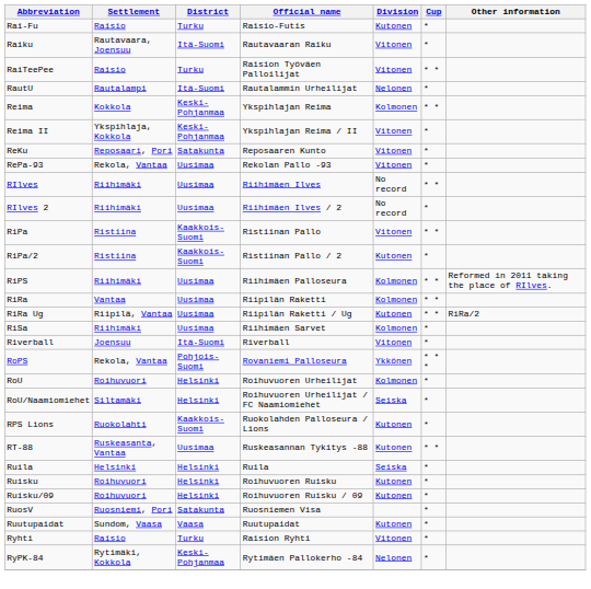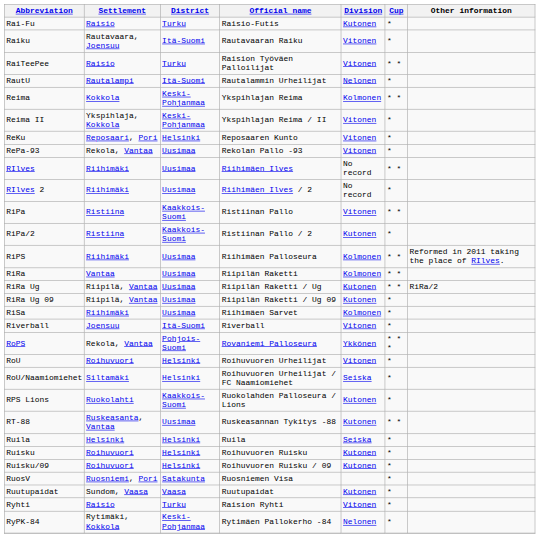 <table class="wikitable" style="text-align:left">
 <tr>
 <th style= width="120px"><a href='#'>Abbreviation</a></th>
 <th style= width="110px"><a href='#'>Settlement</a></th>
 <th style= width="80px"><a href='#'>District</a></th>
 <th style= width="200px"><a href='#'>Official name</a></th>
 <th style= width="80px"><a href='#'>Division</a></th>
 <th style= width="40px"><a href='#'>Cup</a></th>
 <th style= width="220px">Other information</th>
 </tr>
 <tr>
 <td>Rai-Fu</td>
 <td><a href='#'>Raisio</a></td>
 <td><a href='#'>Turku</a></td>
 <td>Raisio-Futis</td>
 <td><a href='#'>Kutonen</a></td>
 <td>*</td>
 <td></td>
 </tr>
 <tr>
 <td>Raiku</td>
 <td>Rautavaara, <a href='#'>Joensuu</a></td>
 <td><a href='#'>Itä-Suomi</a></td>
 <td>Rautavaaran Raiku</td>
 <td><a href='#'>Vitonen</a></td>
 <td>*</td>
 <td></td>
 </tr>
 <tr>
 <td>RaiTeePee</td>
 <td><a href='#'>Raisio</a></td>
 <td><a href='#'>Turku</a></td>
 <td>Raision Työväen Palloilijat</td>
 <td><a href='#'>Vitonen</a></td>
 <td>* *</td>
 <td></td>
 </tr>
 <tr>
 <td>RautU</td>
 <td><a href='#'>Rautalampi</a></td>
 <td><a href='#'>Itä-Suomi</a></td>
 <td>Rautalammin Urheilijat</td>
 <td><a href='#'>Nelonen</a></td>
 <td>*</td>
 <td></td>
 </tr>
 <tr>
 <td>Reima</td>
 <td><a href='#'>Kokkola</a></td>
 <td><a href='#'>Keski-Pohjanmaa</a></td>
 <td>Ykspihlajan Reima</td>
 <td><a href='#'>Kolmonen</a></td>
 <td>* *</td>
 <td></td>
 </tr>
 <tr>
 <td>Reima II</td>
 <td>Ykspihlaja, <a href='#'>Kokkola</a></td>
 <td><a href='#'>Keski-Pohjanmaa</a></td>
 <td>Ykspihlajan Reima / II</td>
 <td><a href='#'>Vitonen</a></td>
 <td>*</td>
 <td></td>
 </tr>
 <tr>
 <td>ReKu</td>
 <td><a href='#'>Reposaari</a>, <a href='#'>Pori</a></td>
-<td><a href='#'>Satakunta</a></td>
+<td><a href='#'>Helsinki</a></td>
 <td>Reposaaren Kunto</td>
 <td><a href='#'>Vitonen</a></td>
 <td>*</td>
 <td></td>
 </tr>
 <tr>
 <td>RePa-93</td>
 <td>Rekola, <a href='#'>Vantaa</a></td>
 <td><a href='#'>Uusimaa</a></td>
 <td>Rekolan Pallo -93</td>
 <td><a href='#'>Vitonen</a></td>
 <td>*</td>
 <td></td>
 </tr>
 <tr>
 <td><a href='#'>RIlves</a></td>
 <td><a href='#'>Riihimäki</a></td>
 <td><a href='#'>Uusimaa</a></td>
 <td><a href='#'>Riihimäen Ilves</a></td>
 <td>No record</td>
 <td>* *</td>
 <td></td>
 </tr>
 <tr>
 <td><a href='#'>RIlves</a> 2</td>
 <td><a href='#'>Riihimäki</a></td>
 <td><a href='#'>Uusimaa</a></td>
 <td><a href='#'>Riihimäen Ilves</a> / 2</td>
 <td>No record</td>
 <td>*</td>
 <td></td>
 </tr>
 <tr>
 <td>RiPa</td>
 <td><a href='#'>Ristiina</a></td>
 <td><a href='#'>Kaakkois-Suomi</a></td>
 <td>Ristiinan Pallo</td>
 <td><a href='#'>Vitonen</a></td>
 <td>* *</td>
 <td></td>
 </tr>
 <tr>
 <td>RiPa/2</td>
 <td><a href='#'>Ristiina</a></td>
 <td><a href='#'>Kaakkois-Suomi</a></td>
 <td>Ristiinan Pallo / 2</td>
 <td><a href='#'>Kutonen</a></td>
 <td>*</td>
 <td></td>
 </tr>
 <tr>
 <td>RiPS</td>
 <td><a href='#'>Riihimäki</a></td>
 <td><a href='#'>Uusimaa</a></td>
 <td>Riihimäen Palloseura</td>
 <td><a href='#'>Kolmonen</a></td>
 <td>* *</td>
 <td>Reformed in 2011 taking the place of <a href='#'>RIlves</a>.</td>
 </tr>
 <tr>
 <td>RiRa</td>
 <td><a href='#'>Vantaa</a></td>
 <td><a href='#'>Uusimaa</a></td>
 <td>Riipilän Raketti</td>
 <td><a href='#'>Kolmonen</a></td>
 <td>* *</td>
 <td></td>
 </tr>
 <tr>
 <td>RiRa Ug</td>
 <td>Riipilä, <a href='#'>Vantaa</a></td>
 <td><a href='#'>Uusimaa</a></td>
 <td>Riipilän Raketti / Ug</td>
 <td><a href='#'>Kutonen</a></td>
 <td>* *</td>
 <td>RiRa/2</td>
 </tr>
 <tr>
+<td>RiRa Ug 09</td>
+<td>Riipilä, <a href='#'>Vantaa</a></td>
+<td><a href='#'>Uusimaa</a></td>
+<td>Riipilän Raketti / Ug 09</td>
+<td><a href='#'>Kutonen</a></td>
+<td>*</td>
+<td></td>
+</tr>
+<tr>
 <td>RiSa</td>
 <td><a href='#'>Riihimäki</a></td>
 <td><a href='#'>Uusimaa</a></td>
 <td>Riihimäen Sarvet</td>
 <td><a href='#'>Kolmonen</a></td>
 <td>*</td>
 <td></td>
 </tr>
 <tr>
 <td>Riverball</td>
 <td><a href='#'>Joensuu</a></td>
 <td><a href='#'>Itä-Suomi</a></td>
 <td>Riverball</td>
 <td><a href='#'>Vitonen</a></td>
 <td>*</td>
 <td></td>
 </tr>
 <tr>
 <td><a href='#'>RoPS</a></td>
 <td>Rekola, <a href='#'>Vantaa</a></td>
 <td><a href='#'>Pohjois-Suomi</a></td>
 <td><a href='#'>Rovaniemi Palloseura</a></td>
 <td><a href='#'>Ykkönen</a></td>
 <td>* * *</td>
 <td></td>
 </tr>
 <tr>
 <td>RoU</td>
 <td><a href='#'>Roihuvuori</a></td>
 <td><a href='#'>Helsinki</a></td>
 <td>Roihuvuoren Urheilijat</td>
-<td><a href='#'>Kolmonen</a></td>
+<td><a href='#'>Vitonen</a></td>
 <td>*</td>
 <td></td>
 </tr>
 <tr>
 <td>RoU/Naamiomiehet</td>
 <td><a href='#'>Siltamäki</a></td>
 <td><a href='#'>Helsinki</a></td>
 <td>Roihuvuoren Urheilijat / FC Naamiomiehet</td>
 <td><a href='#'>Seiska</a></td>
 <td>*</td>
 <td></td>
 </tr>
 <tr>
 <td>RPS Lions</td>
 <td><a href='#'>Ruokolahti</a></td>
 <td><a href='#'>Kaakkois-Suomi</a></td>
 <td>Ruokolahden Palloseura / Lions</td>
 <td><a href='#'>Kutonen</a></td>
 <td>*</td>
 <td></td>
 </tr>
 <tr>
 <td>RT-88</td>
 <td><a href='#'>Ruskeasanta</a>, <a href='#'>Vantaa</a></td>
 <td><a href='#'>Uusimaa</a></td>
 <td>Ruskeasannan Tykitys -88</td>
 <td><a href='#'>Kutonen</a></td>
 <td>* *</td>
 <td></td>
 </tr>
 <tr>
 <td>Ruila</td>
 <td><a href='#'>Helsinki</a></td>
 <td><a href='#'>Helsinki</a></td>
 <td>Ruila</td>
 <td><a href='#'>Seiska</a></td>
 <td>*</td>
 <td></td>
 </tr>
 <tr>
 <td>Ruisku</td>
 <td><a href='#'>Roihuvuori</a></td>
 <td><a href='#'>Helsinki</a></td>
 <td>Roihuvuoren Ruisku</td>
 <td><a href='#'>Kutonen</a></td>
 <td>*</td>
 <td></td>
 </tr>
 <tr>
 <td>Ruisku/09</td>
 <td><a href='#'>Roihuvuori</a></td>
 <td><a href='#'>Helsinki</a></td>
 <td>Roihuvuoren Ruisku / 09</td>
 <td><a href='#'>Kutonen</a></td>
 <td>*</td>
 <td></td>
 </tr>
 <tr>
 <td>RuosV</td>
 <td><a href='#'>Ruosniemi</a>, <a href='#'>Pori</a></td>
 <td><a href='#'>Satakunta</a></td>
 <td>Ruosniemen Visa</td>
 <td></td>
 <td>*</td>
 <td></td>
 </tr>
 <tr>
 <td>Ruutupaidat</td>
 <td>Sundom, <a href='#'>Vaasa</a></td>
 <td><a href='#'>Vaasa</a></td>
 <td>Ruutupaidat</td>
 <td><a href='#'>Kutonen</a></td>
 <td>*</td>
 <td></td>
 </tr>
 <tr>
 <td>Ryhti</td>
 <td><a href='#'>Raisio</a></td>
 <td><a href='#'>Turku</a></td>
 <td>Raision Ryhti</td>
 <td><a href='#'>Vitonen</a></td>
 <td>*</td>
 <td></td>
 </tr>
 <tr>
 <td>RyPK-84</td>
 <td>Rytimäki, <a href='#'>Kokkola</a></td>
 <td><a href='#'>Keski-Pohjanmaa</a></td>
 <td>Rytimäen Pallokerho -84</td>
 <td><a href='#'>Nelonen</a></td>
 <td>*</td>
 <td></td>
 </tr>
 <tr>
 </tr>
 </table>
